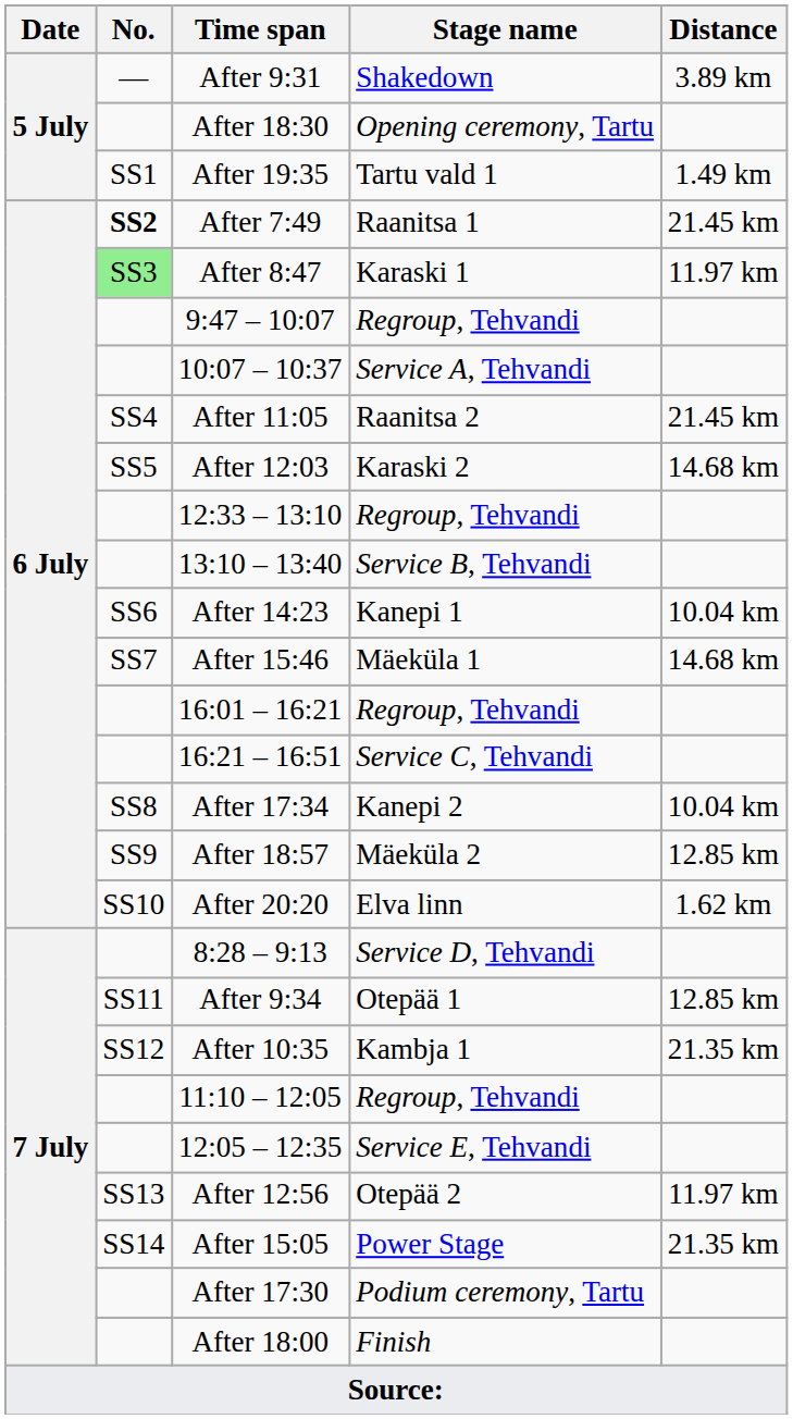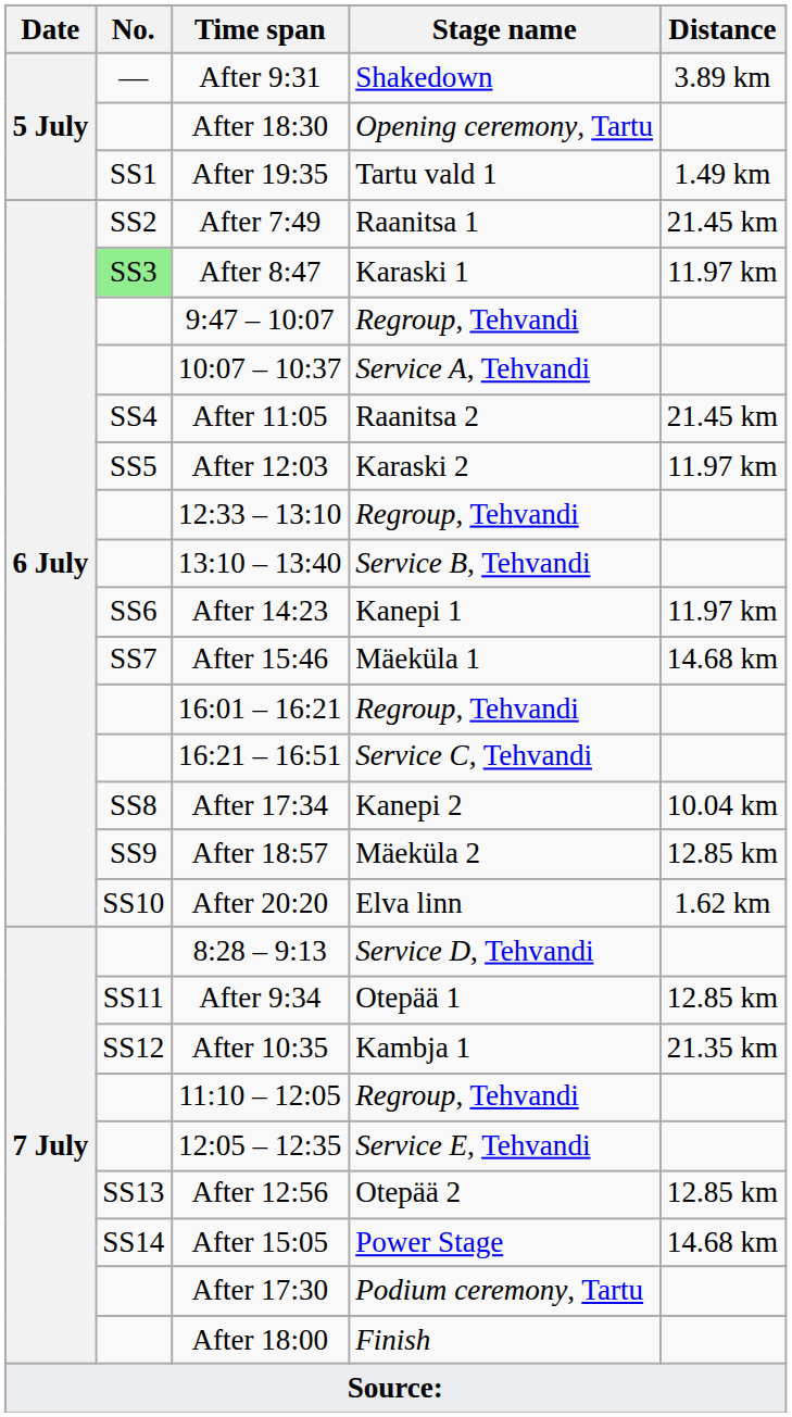 <table class="wikitable" style="font-size: 85%;">
 <tr>
 <th>Date</th>
 <th>No.</th>
 <th>Time span</th>
 <th>Stage name</th>
 <th>Distance</th>
 </tr>
 <tr>
 <th rowspan="3">5 July</th>
 <td align="center">—</td>
 <td align="center">After 9:31</td>
 <td><a href='#'>Shakedown</a></td>
 <td align="center">3.89 km</td>
 </tr>
 <tr>
 <td align="center"></td>
 <td align="center">After 18:30</td>
 <td><em>Opening ceremony</em>, <a href='#'>Tartu</a></td>
 <td></td>
 </tr>
 <tr>
 <td align="center">SS1</td>
 <td align="center">After 19:35</td>
 <td>Tartu vald 1</td>
 <td align="center">1.49 km</td>
 </tr>
 <tr>
 <th rowspan="15">6 July</th>
-<td align="center"><strong>SS2</strong></td>
+<td align="center">SS2</td>
 <td align="center">After 7:49</td>
 <td>Raanitsa 1</td>
 <td align="center">21.45 km</td>
 </tr>
 <tr>
 <td align="center" style="background: lightgreen;">SS3</td>
 <td align="center">After 8:47</td>
 <td>Karaski 1</td>
 <td align="center">11.97 km</td>
 </tr>
 <tr>
 <td align="center"></td>
 <td align="center">9:47 – 10:07</td>
 <td><em>Regroup</em>, <a href='#'>Tehvandi</a></td>
 <td></td>
 </tr>
 <tr>
 <td align="center"></td>
 <td align="center">10:07 – 10:37</td>
 <td><em>Service A</em>, <a href='#'>Tehvandi</a></td>
 <td></td>
 </tr>
 <tr>
 <td align="center">SS4</td>
 <td align="center">After 11:05</td>
 <td>Raanitsa 2</td>
 <td align="center">21.45 km</td>
 </tr>
 <tr>
 <td align="center">SS5</td>
 <td align="center">After 12:03</td>
 <td>Karaski 2</td>
-<td align="center">14.68 km</td>
+<td align="center">11.97 km</td>
 </tr>
 <tr>
 <td align="center"></td>
 <td align="center">12:33 – 13:10</td>
 <td><em>Regroup</em>, <a href='#'>Tehvandi</a></td>
 <td></td>
 </tr>
 <tr>
 <td align="center"></td>
 <td align="center">13:10 – 13:40</td>
 <td><em>Service B</em>, <a href='#'>Tehvandi</a></td>
 <td></td>
 </tr>
 <tr>
 <td align="center">SS6</td>
 <td align="center">After 14:23</td>
 <td>Kanepi 1</td>
-<td align="center">10.04 km</td>
+<td align="center">11.97 km</td>
 </tr>
 <tr>
 <td align="center">SS7</td>
 <td align="center">After 15:46</td>
 <td>Mäeküla 1</td>
 <td align="center">14.68 km</td>
 </tr>
 <tr>
 <td align="center"></td>
 <td align="center">16:01 – 16:21</td>
 <td><em>Regroup</em>, <a href='#'>Tehvandi</a></td>
 <td></td>
 </tr>
 <tr>
 <td align="center"></td>
 <td align="center">16:21 – 16:51</td>
 <td><em>Service C</em>, <a href='#'>Tehvandi</a></td>
 <td></td>
 </tr>
 <tr>
 <td align="center">SS8</td>
 <td align="center">After 17:34</td>
 <td>Kanepi 2</td>
 <td align="center">10.04 km</td>
 </tr>
 <tr>
 <td align="center">SS9</td>
 <td align="center">After 18:57</td>
 <td>Mäeküla 2</td>
 <td align="center">12.85 km</td>
 </tr>
 <tr>
 <td align="center">SS10</td>
 <td align="center">After 20:20</td>
 <td>Elva linn</td>
 <td align="center">1.62 km</td>
 </tr>
 <tr>
 <th rowspan="9">7 July</th>
 <td align="center"></td>
 <td align="center">8:28 – 9:13</td>
 <td><em>Service D</em>, <a href='#'>Tehvandi</a></td>
 <td></td>
 </tr>
 <tr>
 <td align="center">SS11</td>
 <td align="center">After 9:34</td>
 <td>Otepää 1</td>
 <td align="center">12.85 km</td>
 </tr>
 <tr>
 <td align="center">SS12</td>
 <td align="center">After 10:35</td>
 <td>Kambja 1</td>
 <td align="center">21.35 km</td>
 </tr>
 <tr>
 <td align="center"></td>
 <td align="center">11:10 – 12:05</td>
 <td><em>Regroup</em>, <a href='#'>Tehvandi</a></td>
 <td></td>
 </tr>
 <tr>
 <td align="center"></td>
 <td align="center">12:05 – 12:35</td>
 <td><em>Service E</em>, <a href='#'>Tehvandi</a></td>
 <td></td>
 </tr>
 <tr>
 <td align="center">SS13</td>
 <td align="center">After 12:56</td>
 <td>Otepää 2</td>
-<td align="center">11.97 km</td>
+<td align="center">12.85 km</td>
 </tr>
 <tr>
 <td align="center">SS14</td>
 <td align="center">After 15:05</td>
 <td><a href='#'>Power Stage</a></td>
-<td align="center">21.35 km</td>
+<td align="center">14.68 km</td>
 </tr>
 <tr>
 <td align="center"></td>
 <td align="center">After 17:30</td>
 <td><em>Podium ceremony</em>, <a href='#'>Tartu</a></td>
 <td></td>
 </tr>
 <tr>
 <td align="center"></td>
 <td align="center">After 18:00</td>
 <td><em>Finish</em></td>
 <td></td>
 </tr>
 <tr>
 <td colspan="5" style="background-color:#EAECF0;text-align:center"><strong>Source:</strong></td>
 </tr>
 <tr>
 </tr>
 </table>
